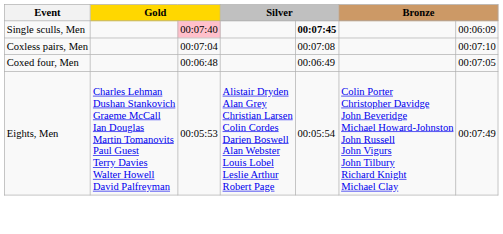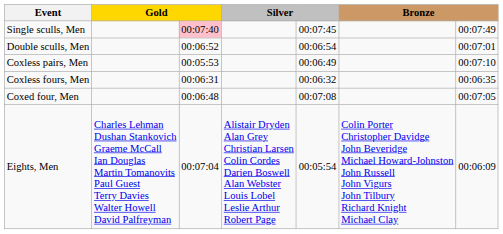 <table class="wikitable">
 <tr>
 <th scope="col">Event</th>
 <th scope="colgroup" style="background-color:gold;" colspan="2">Gold</th>
 <th scope="colgroup" style="background-color:silver;" colspan="2">Silver</th>
 <th scope="colgroup"  style="background-color:#cc9966;" colspan="2">Bronze</th>
 </tr>
 <tr>
 <td>Single sculls, Men</td>
 <td></td>
 <td style="background: pink;">00:07:40</td>
 <td></td>
-<td><strong>00:07:45</strong></td>
+<td>00:07:45</td>
 <td></td>
-<td>00:06:09</td>
+<td>00:07:49</td>
+</tr>
+<tr>
+<td>Double sculls, Men</td>
+<td></td>
+<td>00:06:52</td>
+<td></td>
+<td>00:06:54</td>
+<td></td>
+<td>00:07:01</td>
 </tr>
 <tr>
 <td>Coxless pairs, Men</td>
 <td></td>
-<td>00:07:04</td>
+<td>00:05:53</td>
 <td></td>
-<td>00:07:08</td>
+<td>00:06:49</td>
 <td></td>
 <td>00:07:10</td>
+</tr>
+<tr>
+<td>Coxless fours, Men</td>
+<td></td>
+<td>00:06:31</td>
+<td></td>
+<td>00:06:32</td>
+<td></td>
+<td>00:06:35</td>
 </tr>
 <tr>
 <td>Coxed four, Men</td>
 <td></td>
 <td>00:06:48</td>
 <td></td>
-<td>00:06:49</td>
+<td>00:07:08</td>
 <td></td>
 <td>00:07:05</td>
 </tr>
 <tr>
 <td>Eights, Men</td>
 <td><br><a href='#'>Charles Lehman</a><br><a href='#'>Dushan Stankovich</a><br><a href='#'>Graeme McCall</a><br><a href='#'>Ian Douglas</a><br><a href='#'>Martin Tomanovits</a><br><a href='#'>Paul Guest</a><br><a href='#'>Terry Davies</a><br><a href='#'>Walter Howell</a> <br><a href='#'>David Palfreyman</a></td>
-<td>00:05:53</td>
+<td>00:07:04</td>
 <td><br><a href='#'>Alistair Dryden</a><br><a href='#'>Alan Grey</a><br><a href='#'>Christian Larsen</a><br><a href='#'>Colin Cordes</a><br><a href='#'>Darien Boswell</a><br><a href='#'>Alan Webster</a><br><a href='#'>Louis Lobel</a><br><a href='#'>Leslie Arthur</a><br><a href='#'>Robert Page</a></td>
 <td>00:05:54</td>
 <td><br><a href='#'>Colin Porter</a><br><a href='#'>Christopher Davidge</a><br><a href='#'>John Beveridge</a><br><a href='#'>Michael Howard-Johnston</a><br><a href='#'>John Russell</a><br><a href='#'>John Vigurs</a><br><a href='#'>John Tilbury</a><br><a href='#'>Richard Knight</a><br><a href='#'>Michael Clay</a></td>
-<td>00:07:49</td>
+<td>00:06:09</td>
 </tr>
 </table>
